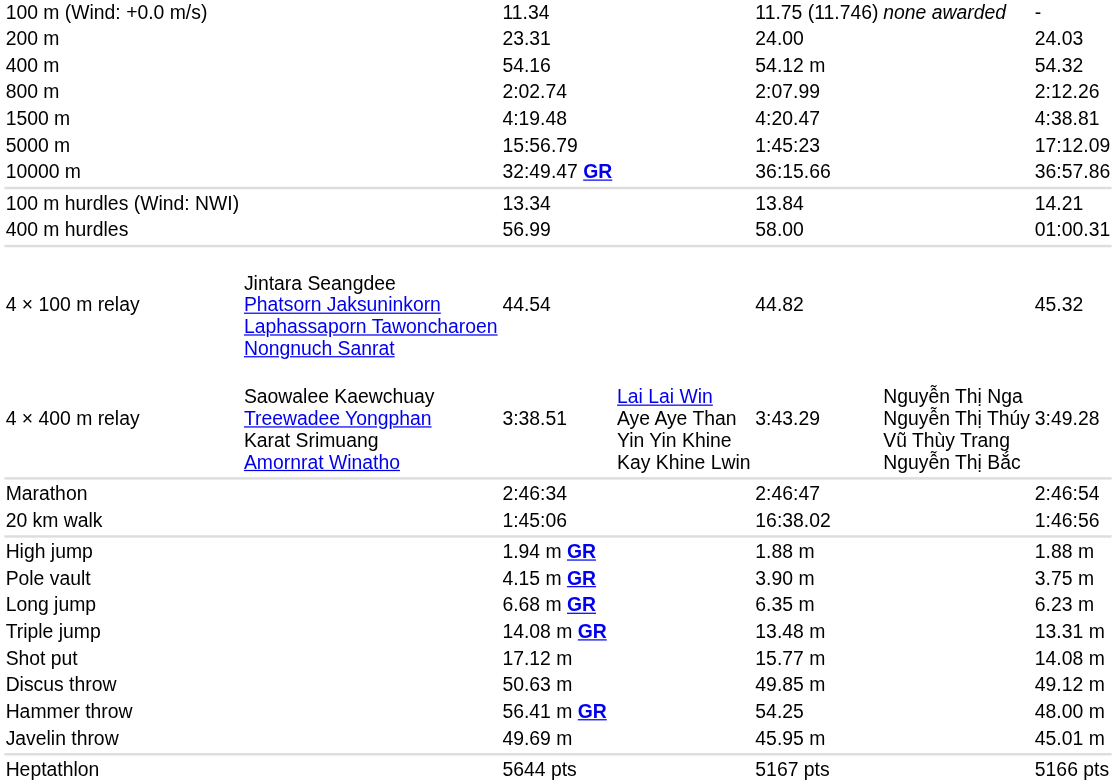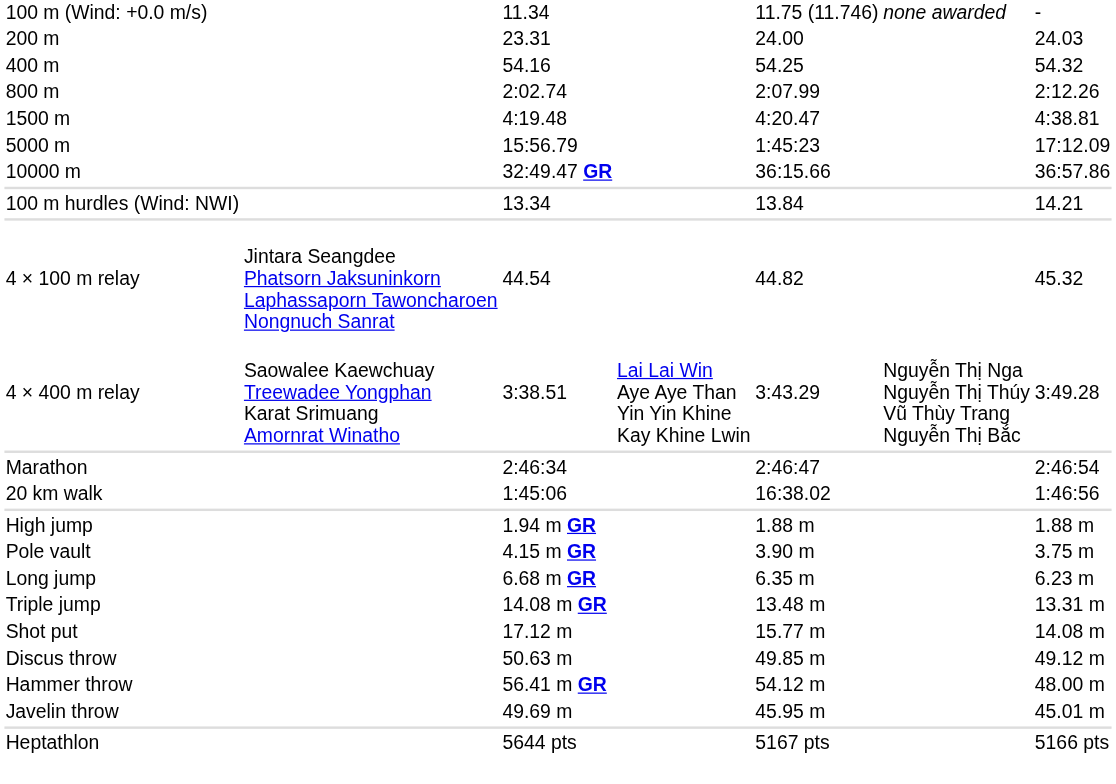 <table>
 <tr>
 <td rowspan=2>100 m (Wind: +0.0 m/s)</td>
 <td rowspan=2></td>
 <td rowspan=2>11.34</td>
 <td></td>
 <td rowspan=2>11.75 (11.746)</td>
 <td rowspan=2><em>none awarded</em></td>
 <td rowspan=2>-</td>
 </tr>
 <tr>
 <td></td>
 </tr>
 <tr>
 <td>200 m</td>
 <td></td>
 <td>23.31</td>
 <td></td>
 <td>24.00</td>
 <td></td>
 <td>24.03</td>
 </tr>
 <tr>
 <td>400 m</td>
 <td></td>
 <td>54.16</td>
 <td></td>
-<td>54.12 m</td>
+<td>54.25</td>
 <td></td>
 <td>54.32</td>
 </tr>
 <tr>
 <td>800 m</td>
 <td></td>
 <td>2:02.74</td>
 <td></td>
 <td>2:07.99</td>
 <td></td>
 <td>2:12.26</td>
 </tr>
 <tr>
 <td>1500 m</td>
 <td></td>
 <td>4:19.48</td>
 <td></td>
 <td>4:20.47</td>
 <td></td>
 <td>4:38.81</td>
 </tr>
 <tr>
 <td>5000 m</td>
 <td></td>
 <td>15:56.79</td>
 <td></td>
 <td>1:45:23</td>
 <td></td>
 <td>17:12.09</td>
 </tr>
 <tr>
 <td>10000 m</td>
 <td></td>
 <td>32:49.47 <strong><a href='#'>GR</a></strong></td>
 <td></td>
 <td>36:15.66</td>
 <td></td>
 <td>36:57.86</td>
 </tr>
 <tr bgcolor=#dddddd>
 <td colspan=7></td>
 </tr>
 <tr>
 <td>100 m hurdles (Wind: NWI)</td>
 <td></td>
 <td>13.34</td>
 <td></td>
 <td>13.84</td>
 <td></td>
 <td>14.21</td>
-</tr>
-<tr>
-<td>400 m hurdles</td>
-<td></td>
-<td>56.99</td>
-<td></td>
-<td>58.00</td>
-<td></td>
-<td>01:00.31</td>
 </tr>
 <tr bgcolor=#dddddd>
 <td colspan=7></td>
 </tr>
 <tr>
 <td>4 × 100 m relay</td>
 <td><br> Jintara Seangdee <br> <a href='#'>Phatsorn Jaksuninkorn</a> <br> <a href='#'>Laphassaporn Tawoncharoen</a> <br> <a href='#'>Nongnuch Sanrat</a></td>
 <td>44.54</td>
 <td valign=top></td>
 <td>44.82</td>
 <td valign=top></td>
 <td>45.32</td>
 </tr>
 <tr>
 <td>4 × 400 m relay</td>
 <td><br>Saowalee Kaewchuay<br><a href='#'>Treewadee Yongphan</a><br>Karat Srimuang<br><a href='#'>Amornrat Winatho</a></td>
 <td>3:38.51</td>
 <td><br><a href='#'>Lai Lai Win</a><br>Aye Aye Than<br>Yin Yin Khine<br>Kay Khine Lwin</td>
 <td>3:43.29</td>
 <td><br>Nguyễn Thị Nga<br>Nguyễn Thị Thúy<br>Vũ Thùy Trang<br>Nguyễn Thị Bắc</td>
 <td>3:49.28</td>
 </tr>
 <tr bgcolor=#dddddd>
 <td colspan=7></td>
 </tr>
 <tr>
 <td>Marathon</td>
 <td></td>
 <td>2:46:34</td>
 <td></td>
 <td>2:46:47</td>
 <td></td>
 <td>2:46:54</td>
 </tr>
 <tr>
 <td>20 km walk</td>
 <td></td>
 <td>1:45:06</td>
 <td></td>
 <td>16:38.02</td>
 <td></td>
 <td>1:46:56</td>
 </tr>
 <tr bgcolor=#dddddd>
 <td colspan=7></td>
 </tr>
 <tr>
 <td>High jump</td>
 <td></td>
 <td>1.94 m <strong><a href='#'>GR</a></strong></td>
 <td></td>
 <td>1.88 m</td>
 <td></td>
 <td>1.88 m</td>
 </tr>
 <tr>
 <td>Pole vault</td>
 <td></td>
 <td>4.15 m <strong><a href='#'>GR</a></strong></td>
 <td></td>
 <td>3.90 m</td>
 <td></td>
 <td>3.75 m</td>
 </tr>
 <tr>
 <td>Long jump</td>
 <td></td>
 <td>6.68 m <strong><a href='#'>GR</a></strong></td>
 <td></td>
 <td>6.35 m</td>
 <td></td>
 <td>6.23 m</td>
 </tr>
 <tr>
 <td>Triple jump</td>
 <td></td>
 <td>14.08 m <strong><a href='#'>GR</a></strong></td>
 <td></td>
 <td>13.48 m</td>
 <td></td>
 <td>13.31 m</td>
 </tr>
 <tr>
 <td>Shot put</td>
 <td></td>
 <td>17.12 m</td>
 <td></td>
 <td>15.77 m</td>
 <td></td>
 <td>14.08 m</td>
 </tr>
 <tr>
 <td>Discus throw</td>
 <td></td>
 <td>50.63 m</td>
 <td></td>
 <td>49.85 m</td>
 <td></td>
 <td>49.12 m</td>
 </tr>
 <tr>
 <td>Hammer throw</td>
 <td></td>
 <td>56.41 m <strong><a href='#'>GR</a></strong></td>
 <td></td>
-<td>54.25</td>
+<td>54.12 m</td>
 <td></td>
 <td>48.00 m</td>
 </tr>
 <tr>
 <td>Javelin throw</td>
 <td></td>
 <td>49.69 m</td>
 <td></td>
 <td>45.95 m</td>
 <td></td>
 <td>45.01 m</td>
 </tr>
 <tr bgcolor=#dddddd>
 <td colspan=7></td>
 </tr>
 <tr>
 <td>Heptathlon</td>
 <td></td>
 <td>5644 pts</td>
 <td></td>
 <td>5167 pts</td>
 <td></td>
 <td>5166 pts</td>
 </tr>
 </table>
